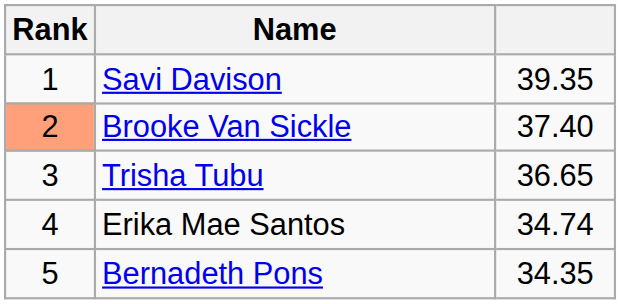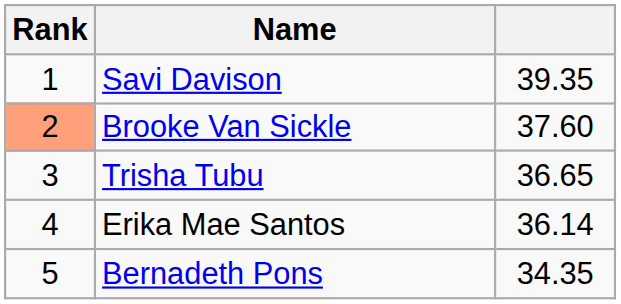 <table class="wikitable" style="font-size:90%">
 <tr>
 <th width=30>Rank</th>
 <th width=180>Name</th>
 <th width=50></th>
 </tr>
 <tr>
 <td style="text-align:center">1</td>
 <td><a href='#'>Savi Davison</a></td>
 <td style="text-align:center">39.35</td>
 </tr>
 <tr>
 <td style="background: lightsalmon; text-align:center">2</td>
 <td><a href='#'>Brooke Van Sickle</a></td>
-<td style="text-align:center">37.40</td>
+<td style="text-align:center">37.60</td>
 </tr>
 <tr>
 <td style="text-align:center">3</td>
 <td><a href='#'>Trisha Tubu</a></td>
 <td style="text-align:center">36.65</td>
 </tr>
 <tr>
 <td style="text-align:center">4</td>
 <td>Erika Mae Santos</td>
-<td style="text-align:center">34.74</td>
+<td style="text-align:center">36.14</td>
 </tr>
 <tr>
 <td style="text-align:center">5</td>
 <td><a href='#'>Bernadeth Pons</a></td>
 <td style="text-align:center">34.35</td>
 </tr>
 </table>
